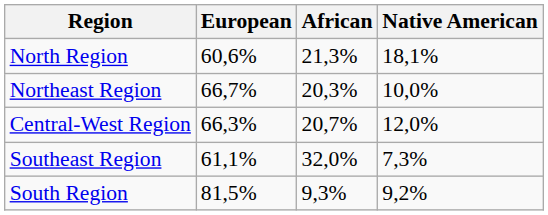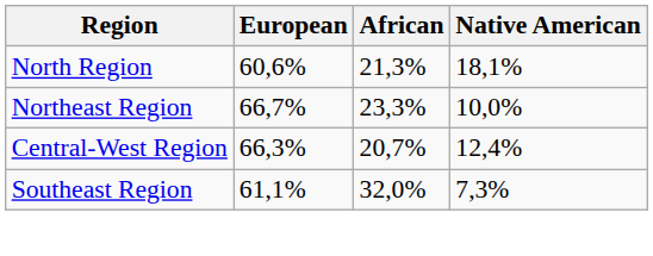 <table class="wikitable" border="1">
 <tr>
 <th><strong>Region</strong></th>
 <th><strong>European</strong></th>
 <th><strong>African</strong></th>
 <th><strong>Native American</strong></th>
 </tr>
 <tr>
 <td><a href='#'>North Region</a></td>
 <td>60,6%</td>
 <td>21,3%</td>
 <td>18,1%</td>
 </tr>
 <tr>
 <td><a href='#'>Northeast Region</a></td>
 <td>66,7%</td>
-<td>20,3%</td>
+<td>23,3%</td>
 <td>10,0%</td>
 </tr>
 <tr>
 <td><a href='#'>Central-West Region</a></td>
 <td>66,3%</td>
 <td>20,7%</td>
-<td>12,0%</td>
+<td>12,4%</td>
 </tr>
 <tr>
 <td><a href='#'>Southeast Region</a></td>
 <td>61,1%</td>
 <td>32,0%</td>
 <td>7,3%</td>
 </tr>
-<tr>
-<td><a href='#'>South Region</a></td>
-<td>81,5%</td>
-<td>9,3%</td>
-<td>9,2%</td>
-</tr>
 </table>
